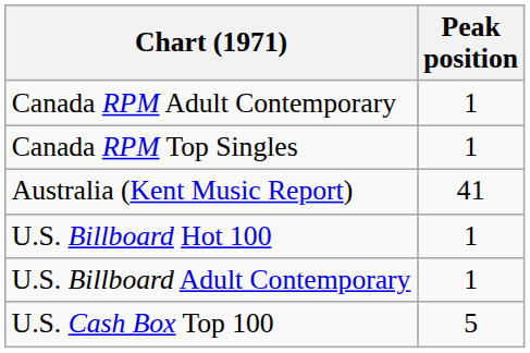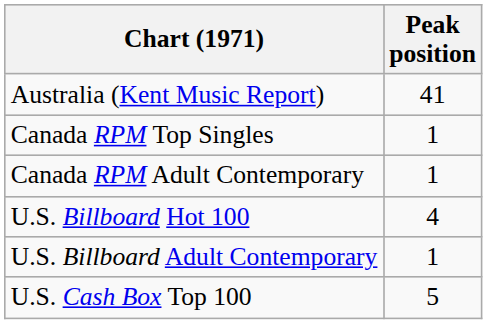 <table class="wikitable sortable">
 <tr>
 <th align="left">Chart (1971)</th>
 <th align="left">Peak<br>position</th>
 </tr>
 <tr>
-<td align="left">Canada <a href='#'><em>RPM</em></a> Adult Contemporary</td>
-<td style="text-align:center;">1</td>
+<td>Australia (<a href='#'>Kent Music Report</a>)</td>
+<td style="text-align:center;">41</td>
 </tr>
 <tr>
 <td align="left">Canada <a href='#'><em>RPM</em></a> Top Singles</td>
 <td style="text-align:center;">1</td>
 </tr>
 <tr>
-<td>Australia (<a href='#'>Kent Music Report</a>)</td>
-<td style="text-align:center;">41</td>
+<td align="left">Canada <a href='#'><em>RPM</em></a> Adult Contemporary</td>
+<td style="text-align:center;">1</td>
 </tr>
 <tr>
 <td align="left">U.S. <em><a href='#'>Billboard</a></em> <a href='#'>Hot 100</a></td>
-<td style="text-align:center;">1</td>
+<td style="text-align:center;">4</td>
 </tr>
 <tr>
 <td align="left">U.S. <em>Billboard</em> <a href='#'>Adult Contemporary</a></td>
 <td style="text-align:center;">1</td>
 </tr>
 <tr>
 <td align="left">U.S. <em><a href='#'>Cash Box</a></em> Top 100</td>
 <td style="text-align:center;">5</td>
 </tr>
 </table>
